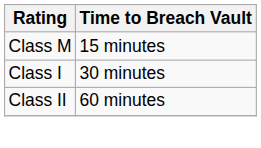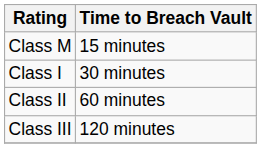 <table class="wikitable">
 <tr>
 <th>Rating</th>
 <th>Time to Breach Vault</th>
 </tr>
 <tr>
 <td>Class M</td>
 <td>15 minutes</td>
 </tr>
 <tr>
 <td>Class I</td>
 <td>30 minutes</td>
 </tr>
 <tr>
 <td>Class II</td>
 <td>60 minutes</td>
 </tr>
 <tr>
+<td>Class III</td>
+<td>120 minutes</td>
+</tr>
+<tr>
 </tr>
 </table>
